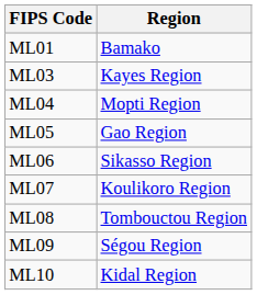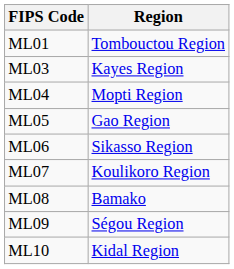 <table class="wikitable">
 <tr>
 <th>FIPS Code</th>
 <th>Region</th>
 </tr>
 <tr>
 <td>ML01</td>
-<td><a href='#'>Bamako</a></td>
+<td><a href='#'>Tombouctou Region</a></td>
 </tr>
 <tr>
 <td>ML03</td>
 <td><a href='#'>Kayes Region</a></td>
 </tr>
 <tr>
 <td>ML04</td>
 <td><a href='#'>Mopti Region</a></td>
 </tr>
 <tr>
 <td>ML05</td>
 <td><a href='#'>Gao Region</a></td>
 </tr>
 <tr>
 <td>ML06</td>
 <td><a href='#'>Sikasso Region</a></td>
 </tr>
 <tr>
 <td>ML07</td>
 <td><a href='#'>Koulikoro Region</a></td>
 </tr>
 <tr>
 <td>ML08</td>
-<td><a href='#'>Tombouctou Region</a></td>
+<td><a href='#'>Bamako</a></td>
 </tr>
 <tr>
 <td>ML09</td>
 <td><a href='#'>Ségou Region</a></td>
 </tr>
 <tr>
 <td>ML10</td>
 <td><a href='#'>Kidal Region</a></td>
 </tr>
 </table>
